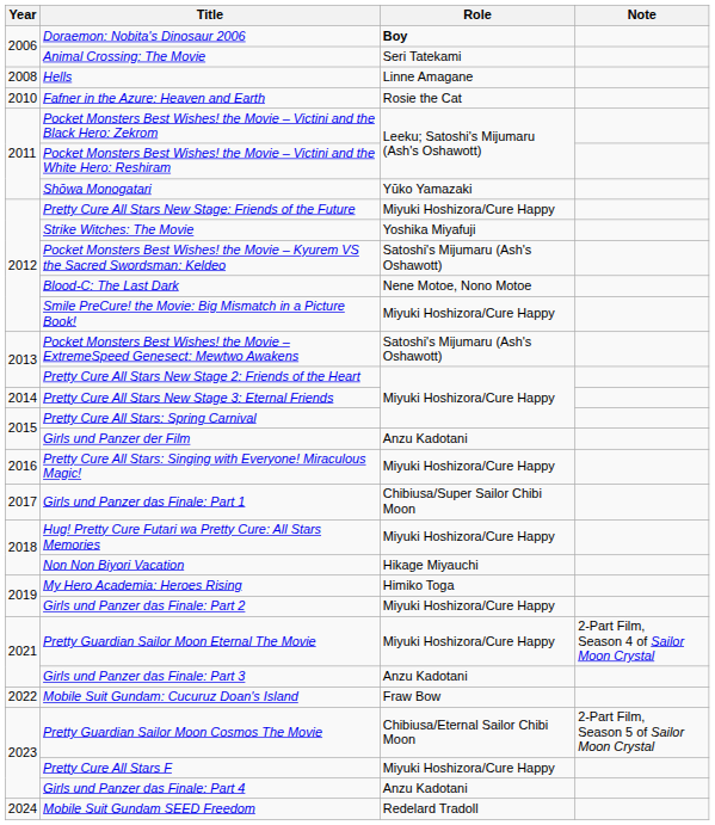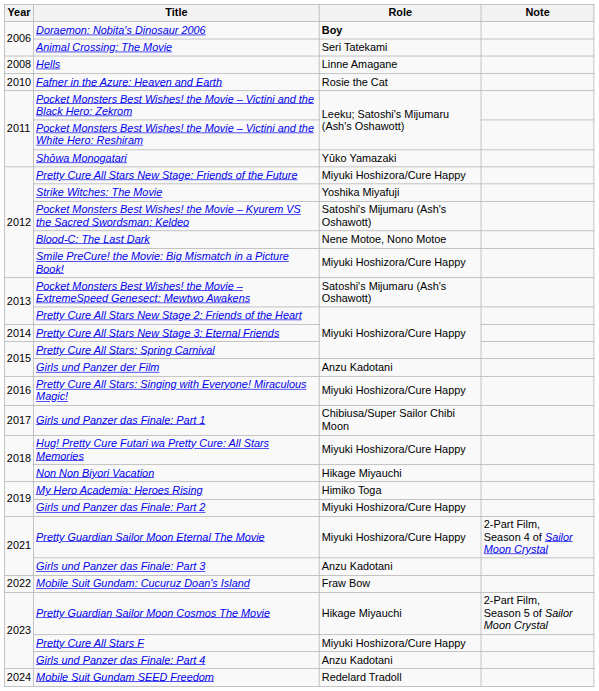 <table class="wikitable">
 <tr>
 <th>Year</th>
 <th>Title</th>
 <th>Role</th>
 <th>Note</th>
 </tr>
 <tr>
 <td rowspan="2">2006</td>
 <td><em><a href='#'>Doraemon: Nobita's Dinosaur 2006</a></em></td>
 <td><strong>Boy</strong></td>
 <td></td>
 </tr>
 <tr>
 <td><em><a href='#'>Animal Crossing: The Movie</a></em></td>
 <td>Seri Tatekami</td>
 <td></td>
 </tr>
 <tr>
 <td>2008</td>
 <td><em><a href='#'>Hells</a></em></td>
 <td>Linne Amagane</td>
 <td></td>
 </tr>
 <tr>
 <td>2010</td>
 <td><em><a href='#'>Fafner in the Azure: Heaven and Earth</a></em></td>
 <td>Rosie the Cat</td>
 <td></td>
 </tr>
 <tr>
 <td rowspan="3">2011</td>
 <td><em><a href='#'>Pocket Monsters Best Wishes! the Movie – Victini and the Black Hero: Zekrom</a></em></td>
 <td rowspan="2">Leeku; Satoshi's Mijumaru (Ash's Oshawott)</td>
 <td></td>
 </tr>
 <tr>
 <td><em><a href='#'>Pocket Monsters Best Wishes! the Movie – Victini and the White Hero: Reshiram</a></em></td>
 <td></td>
 </tr>
 <tr>
 <td><em><a href='#'>Shōwa Monogatari</a></em></td>
 <td>Yūko Yamazaki</td>
 <td></td>
 </tr>
 <tr>
 <td rowspan="5">2012</td>
 <td><em><a href='#'>Pretty Cure All Stars New Stage: Friends of the Future</a></em></td>
 <td>Miyuki Hoshizora/Cure Happy</td>
 <td></td>
 </tr>
 <tr>
 <td><em><a href='#'>Strike Witches: The Movie</a></em></td>
 <td>Yoshika Miyafuji</td>
 <td></td>
 </tr>
 <tr>
 <td><em><a href='#'>Pocket Monsters Best Wishes! the Movie – Kyurem VS the Sacred Swordsman: Keldeo</a></em></td>
 <td>Satoshi's Mijumaru (Ash's Oshawott)</td>
 <td></td>
 </tr>
 <tr>
 <td><em><a href='#'>Blood-C: The Last Dark</a></em></td>
 <td>Nene Motoe, Nono Motoe</td>
 <td></td>
 </tr>
 <tr>
 <td><em><a href='#'>Smile PreCure! the Movie: Big Mismatch in a Picture Book!</a></em></td>
 <td>Miyuki Hoshizora/Cure Happy</td>
 <td></td>
 </tr>
 <tr>
 <td rowspan="2">2013</td>
 <td><em><a href='#'>Pocket Monsters Best Wishes! the Movie – ExtremeSpeed Genesect: Mewtwo Awakens</a></em></td>
 <td>Satoshi's Mijumaru (Ash's Oshawott)</td>
 <td></td>
 </tr>
 <tr>
 <td><em><a href='#'>Pretty Cure All Stars New Stage 2: Friends of the Heart</a></em></td>
 <td rowspan="3">Miyuki Hoshizora/Cure Happy</td>
 <td></td>
 </tr>
 <tr>
 <td>2014</td>
 <td><em><a href='#'>Pretty Cure All Stars New Stage 3: Eternal Friends</a></em></td>
 <td></td>
 </tr>
 <tr>
 <td rowspan="2">2015</td>
 <td><em><a href='#'>Pretty Cure All Stars: Spring Carnival</a></em></td>
 <td></td>
 </tr>
 <tr>
 <td><em><a href='#'>Girls und Panzer der Film</a></em></td>
 <td>Anzu Kadotani</td>
 <td></td>
 </tr>
 <tr>
 <td>2016</td>
 <td><em><a href='#'>Pretty Cure All Stars: Singing with Everyone! Miraculous Magic!</a></em></td>
 <td>Miyuki Hoshizora/Cure Happy</td>
 <td></td>
 </tr>
 <tr>
 <td>2017</td>
 <td><em><a href='#'>Girls und Panzer das Finale: Part 1</a></em></td>
 <td>Chibiusa/Super Sailor Chibi Moon</td>
 <td></td>
 </tr>
 <tr>
 <td rowspan="2">2018</td>
 <td><em><a href='#'>Hug! Pretty Cure Futari wa Pretty Cure: All Stars Memories</a></em></td>
 <td>Miyuki Hoshizora/Cure Happy</td>
 <td></td>
 </tr>
 <tr>
 <td><em><a href='#'>Non Non Biyori Vacation</a></em></td>
 <td>Hikage Miyauchi</td>
 <td></td>
 </tr>
 <tr>
 <td rowspan="2">2019</td>
 <td><em><a href='#'>My Hero Academia: Heroes Rising</a></em></td>
 <td>Himiko Toga</td>
 <td></td>
 </tr>
 <tr>
 <td><em><a href='#'>Girls und Panzer das Finale: Part 2</a></em></td>
 <td>Miyuki Hoshizora/Cure Happy</td>
 <td></td>
 </tr>
 <tr>
 <td rowspan="2">2021</td>
 <td><em><a href='#'>Pretty Guardian Sailor Moon Eternal The Movie</a></em></td>
 <td>Miyuki Hoshizora/Cure Happy</td>
 <td>2-Part Film,<br>Season 4 of <em><a href='#'>Sailor Moon Crystal</a></em> </td>
 </tr>
 <tr>
 <td><em><a href='#'>Girls und Panzer das Finale: Part 3</a></em></td>
 <td>Anzu Kadotani</td>
 <td></td>
 </tr>
 <tr>
 <td>2022</td>
 <td><em><a href='#'>Mobile Suit Gundam: Cucuruz Doan's Island</a></em></td>
 <td>Fraw Bow</td>
 <td></td>
 </tr>
 <tr>
 <td rowspan="3">2023</td>
 <td><em><a href='#'>Pretty Guardian Sailor Moon Cosmos The Movie</a></em></td>
-<td>Chibiusa/Eternal Sailor Chibi Moon</td>
+<td>Hikage Miyauchi</td>
 <td>2-Part Film,<br>Season 5 of <em>Sailor Moon Crystal</em> </td>
 </tr>
 <tr>
 <td><em><a href='#'>Pretty Cure All Stars F</a></em></td>
 <td>Miyuki Hoshizora/Cure Happy</td>
 <td></td>
 </tr>
 <tr>
 <td><em><a href='#'>Girls und Panzer das Finale: Part 4</a></em></td>
 <td>Anzu Kadotani</td>
 <td></td>
 </tr>
 <tr>
 <td>2024</td>
 <td><em><a href='#'>Mobile Suit Gundam SEED Freedom</a></em></td>
 <td>Redelard Tradoll</td>
 <td></td>
 </tr>
 </table>
